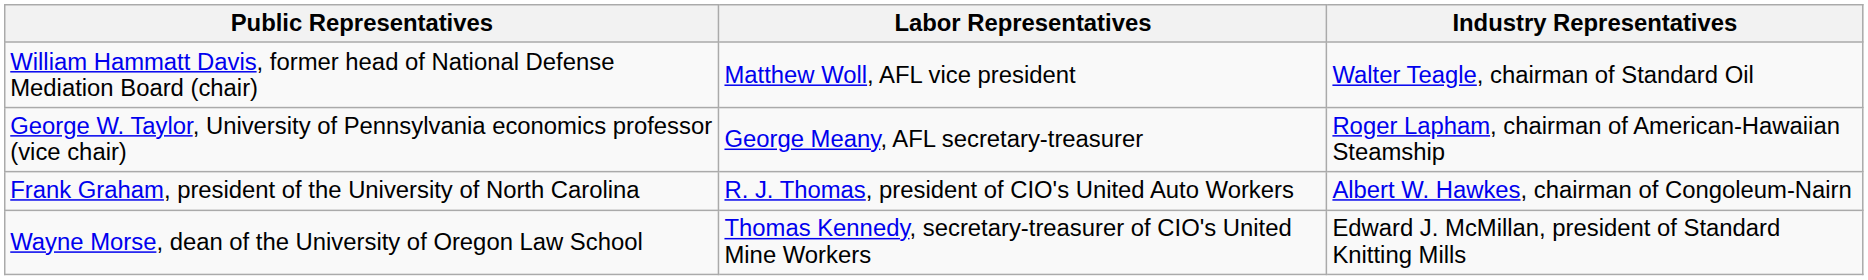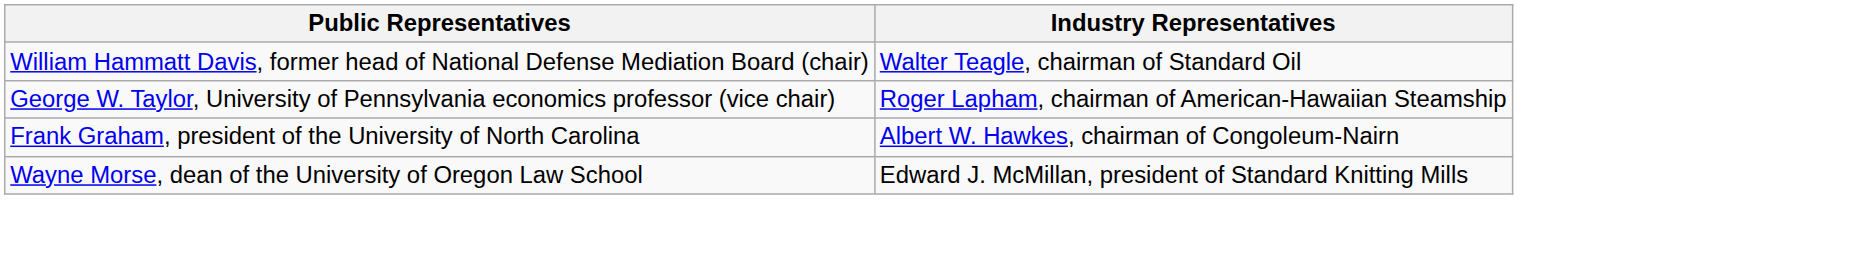 <table class="wikitable">
 <tr>
 <th>Public Representatives</th>
-<th>Labor Representatives</th>
 <th>Industry Representatives</th>
 </tr>
 <tr>
 <td><a href='#'>William Hammatt Davis</a>, former head of National Defense Mediation Board (chair)</td>
-<td><a href='#'>Matthew Woll</a>, AFL vice president</td>
 <td><a href='#'>Walter Teagle</a>, chairman of Standard Oil</td>
 </tr>
 <tr>
 <td><a href='#'>George W. Taylor</a>, University of Pennsylvania economics professor (vice chair)</td>
-<td><a href='#'>George Meany</a>, AFL secretary-treasurer</td>
 <td><a href='#'>Roger Lapham</a>, chairman of American-Hawaiian Steamship</td>
 </tr>
 <tr>
 <td><a href='#'>Frank Graham</a>, president of the University of North Carolina</td>
-<td><a href='#'>R. J. Thomas</a>, president of CIO's  United Auto Workers</td>
 <td><a href='#'>Albert W. Hawkes</a>, chairman of Congoleum-Nairn</td>
 </tr>
 <tr>
 <td><a href='#'>Wayne Morse</a>, dean of the University of Oregon Law School</td>
-<td><a href='#'>Thomas Kennedy</a>, secretary-treasurer of CIO's United Mine Workers</td>
 <td>Edward J. McMillan, president of Standard Knitting Mills</td>
 </tr>
 </table>
